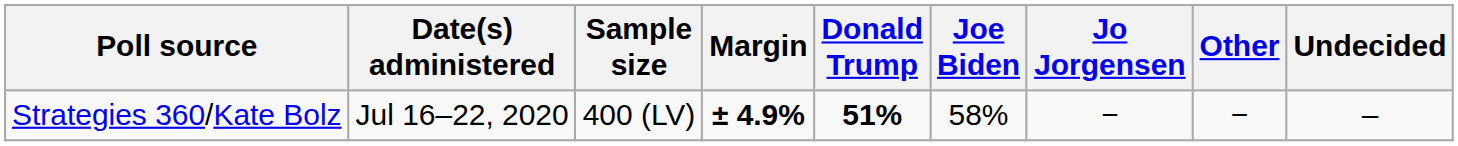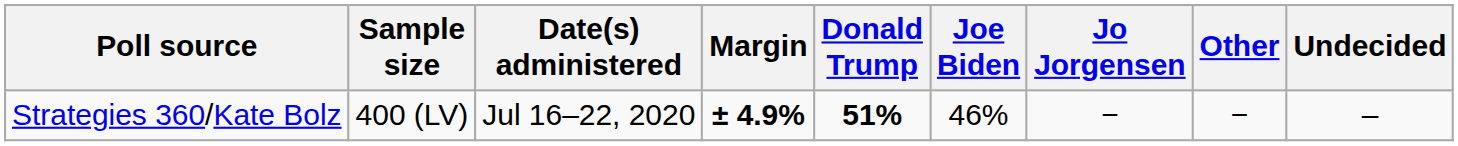 <table class="wikitable sortable" style="text-align:center;font-size:90%;line-height:17px">
 <tr>
 <th>Poll source</th>
+<th>Sample<br>size</th>
 <th>Date(s)<br>administered</th>
-<th>Sample<br>size</th>
 <th>Margin<br></th>
 <th class="unsortable"><a href='#'>Donald<br>Trump</a><br></th>
 <th class="unsortable"><a href='#'>Joe<br>Biden</a><br></th>
 <th class="unsortable"><a href='#'>Jo<br>Jorgensen</a><br></th>
 <th class="unsortable"><a href='#'>Other</a></th>
 <th class="unsortable">Undecided</th>
 </tr>
 <tr>
 <td style="text-align:left;"><a href='#'>Strategies 360</a>/<a href='#'>Kate Bolz</a></td>
+<td>400 (LV)</td>
 <td>Jul 16–22, 2020</td>
-<td>400 (LV)</td>
 <td><strong>± 4.9%</strong></td>
 <td><strong>51%</strong></td>
-<td>58%</td>
+<td>46%</td>
 <td>−</td>
 <td>−</td>
 <td>–</td>
 </tr>
 </table>
